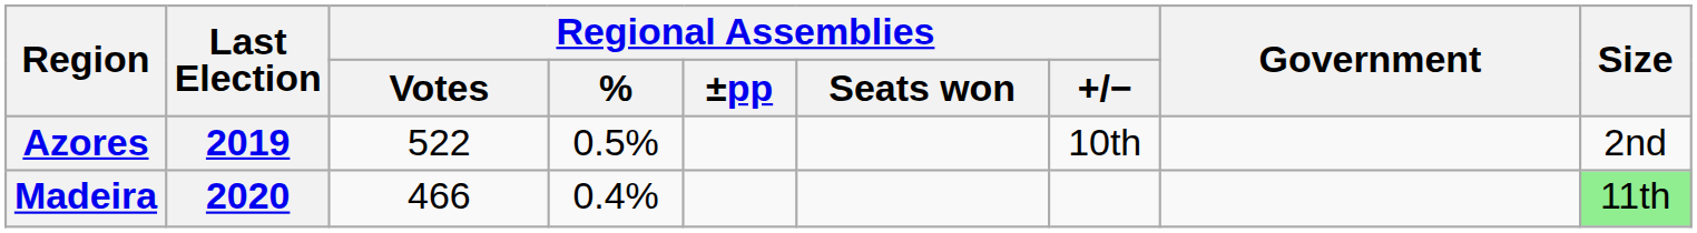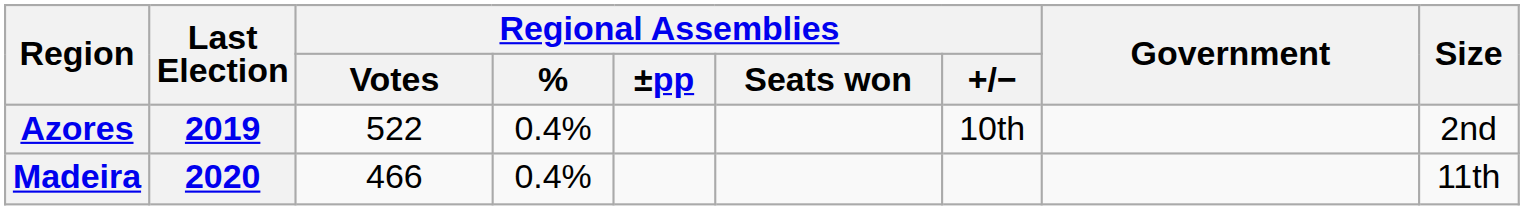 <table class="wikitable" style="text-align:center; font-size:100%; line-height:16px;">
 <tr>
 <th rowspan="2" width="50px">Region</th>
 <th rowspan="2" width="50px">Last<br>Election</th>
 <th colspan="5"><a href='#'>Regional Assemblies</a></th>
 <th rowspan="2" width="170px">Government</th>
 <th rowspan="2" width="40px">Size</th>
 </tr>
 <tr>
 <th width="85px">Votes</th>
 <th width="50px">%</th>
 <th width="40px">±<a href='#'>pp</a></th>
 <th width="100px">Seats won</th>
 <th width="40px">+/−</th>
 </tr>
 <tr>
 <th><a href='#'>Azores</a></th>
 <th><a href='#'>2019</a></th>
 <td>522</td>
-<td>0.5%</td>
+<td>0.4%</td>
 <td></td>
 <td></td>
 <td>10th</td>
 <td></td>
 <td> 2nd</td>
 </tr>
 <tr>
 <th><a href='#'>Madeira</a></th>
 <th><a href='#'>2020</a></th>
 <td>466</td>
 <td>0.4%</td>
 <td></td>
 <td></td>
 <td></td>
 <td></td>
-<td style="background: lightgreen;">11th</td>
+<td>11th</td>
 </tr>
 </table>
